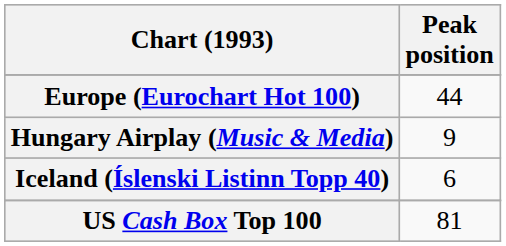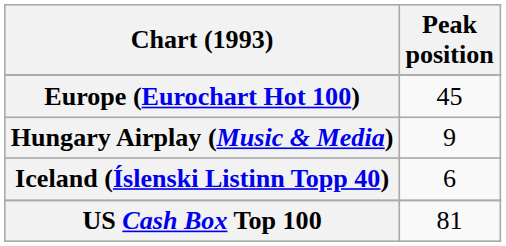 <table class="wikitable sortable plainrowheaders" style="text-align:center">
 <tr>
 <th scope="col">Chart (1993)</th>
 <th scope="col">Peak<br>position</th>
 </tr>
 <tr>
 </tr>
 <tr>
 </tr>
 <tr>
 </tr>
 <tr>
 <th scope="row">Europe (<a href='#'>Eurochart Hot 100</a>)</th>
-<td>44</td>
+<td>45</td>
 </tr>
 <tr>
 <th scope="row">Hungary Airplay (<em><a href='#'>Music & Media</a></em>)</th>
 <td>9</td>
 </tr>
 <tr>
 <th scope="row">Iceland (<a href='#'>Íslenski Listinn Topp 40</a>)</th>
 <td>6</td>
 </tr>
 <tr>
 </tr>
 <tr>
 </tr>
 <tr>
 </tr>
 <tr>
 </tr>
 <tr>
 </tr>
 <tr>
 </tr>
 <tr>
 </tr>
 <tr>
 </tr>
 <tr>
 </tr>
 <tr>
 </tr>
 <tr>
 <th scope="row">US <em><a href='#'>Cash Box</a></em> Top 100</th>
 <td>81</td>
 </tr>
 </table>
